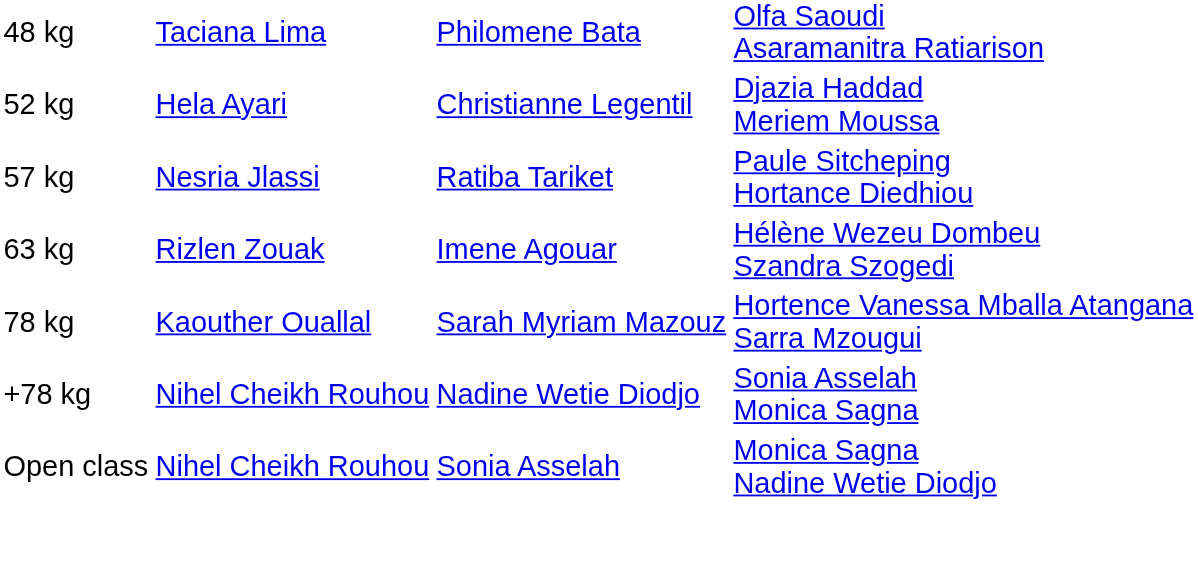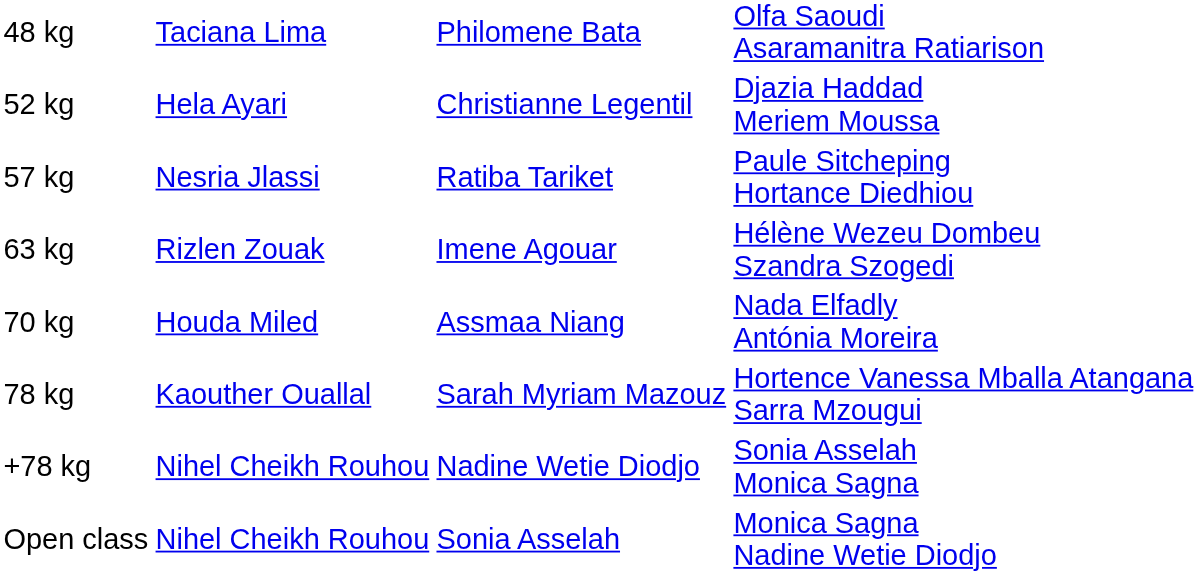 <table>
 <tr>
 <td>48 kg</td>
 <td> <a href='#'>Taciana Lima</a></td>
 <td> <a href='#'>Philomene Bata</a></td>
 <td> <a href='#'>Olfa Saoudi</a> <br>  <a href='#'>Asaramanitra Ratiarison</a></td>
 </tr>
 <tr>
 <td>52 kg</td>
 <td> <a href='#'>Hela Ayari</a></td>
 <td> <a href='#'>Christianne Legentil</a></td>
 <td> <a href='#'>Djazia Haddad</a> <br>  <a href='#'>Meriem Moussa</a></td>
 </tr>
 <tr>
 <td>57 kg</td>
 <td> <a href='#'>Nesria Jlassi</a></td>
 <td> <a href='#'>Ratiba Tariket</a></td>
 <td> <a href='#'>Paule Sitcheping</a> <br>  <a href='#'>Hortance Diedhiou</a></td>
 </tr>
 <tr>
 <td>63 kg</td>
 <td> <a href='#'>Rizlen Zouak</a></td>
 <td> <a href='#'>Imene Agouar</a></td>
 <td> <a href='#'>Hélène Wezeu Dombeu</a> <br>  <a href='#'>Szandra Szogedi</a></td>
 </tr>
 <tr>
+<td>70 kg</td>
+<td> <a href='#'>Houda Miled</a></td>
+<td> <a href='#'>Assmaa Niang</a></td>
+<td> <a href='#'>Nada Elfadly</a> <br>  <a href='#'>Antónia Moreira</a></td>
+</tr>
+<tr>
 <td>78 kg</td>
 <td> <a href='#'>Kaouther Ouallal</a></td>
 <td> <a href='#'>Sarah Myriam Mazouz</a></td>
 <td> <a href='#'>Hortence Vanessa Mballa Atangana</a> <br>  <a href='#'>Sarra Mzougui</a></td>
 </tr>
 <tr>
 <td>+78 kg</td>
 <td> <a href='#'>Nihel Cheikh Rouhou</a></td>
 <td> <a href='#'>Nadine Wetie Diodjo</a></td>
 <td> <a href='#'>Sonia Asselah</a> <br>  <a href='#'>Monica Sagna</a></td>
 </tr>
 <tr>
 <td>Open class</td>
 <td> <a href='#'>Nihel Cheikh Rouhou</a></td>
 <td> <a href='#'>Sonia Asselah</a></td>
 <td> <a href='#'>Monica Sagna</a> <br>  <a href='#'>Nadine Wetie Diodjo</a></td>
 </tr>
 </table>
